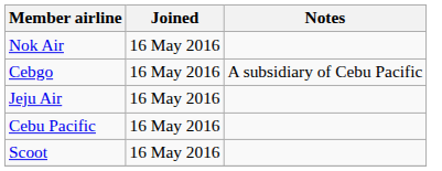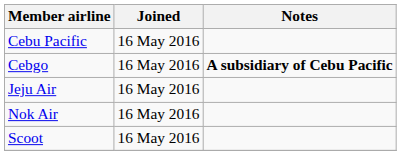 <table class="wikitable" style="border-collapse:collapse">
 <tr>
 <th>Member airline</th>
 <th>Joined</th>
 <th>Notes</th>
 </tr>
 <tr>
-<td> <a href='#'>Nok Air</a></td>
+<td> <a href='#'>Cebu Pacific</a></td>
 <td align=center>16 May 2016</td>
 <td></td>
 </tr>
 <tr>
 <td> <a href='#'>Cebgo</a></td>
 <td align=center>16 May 2016</td>
-<td>A subsidiary of Cebu Pacific</td>
+<td><strong>A subsidiary of Cebu Pacific</strong></td>
 </tr>
 <tr>
 <td> <a href='#'>Jeju Air</a></td>
 <td align=center>16 May 2016</td>
 <td></td>
 </tr>
 <tr>
-<td> <a href='#'>Cebu Pacific</a></td>
+<td> <a href='#'>Nok Air</a></td>
 <td align=center>16 May 2016</td>
 <td></td>
 </tr>
 <tr>
 <td> <a href='#'>Scoot</a></td>
 <td align=center>16 May 2016</td>
 <td></td>
 </tr>
 <tr>
 </tr>
 </table>
